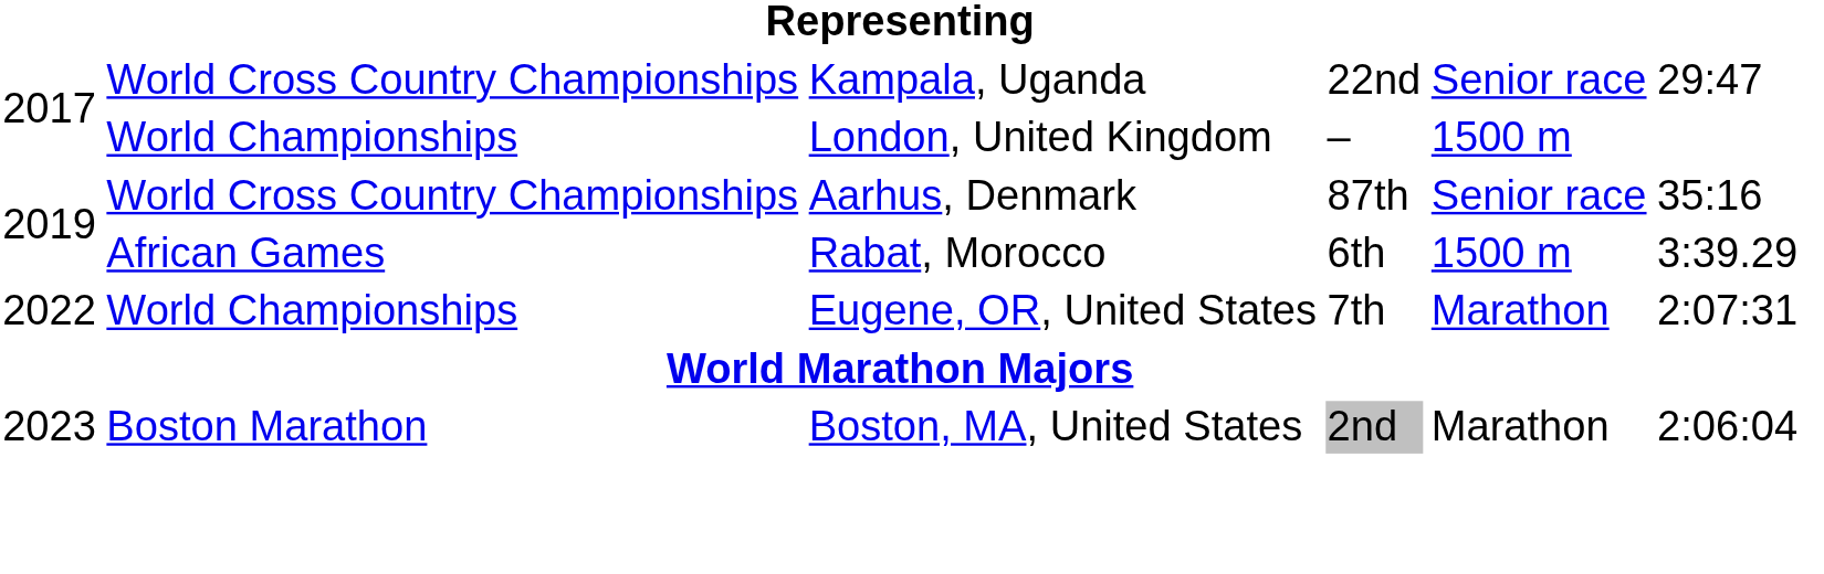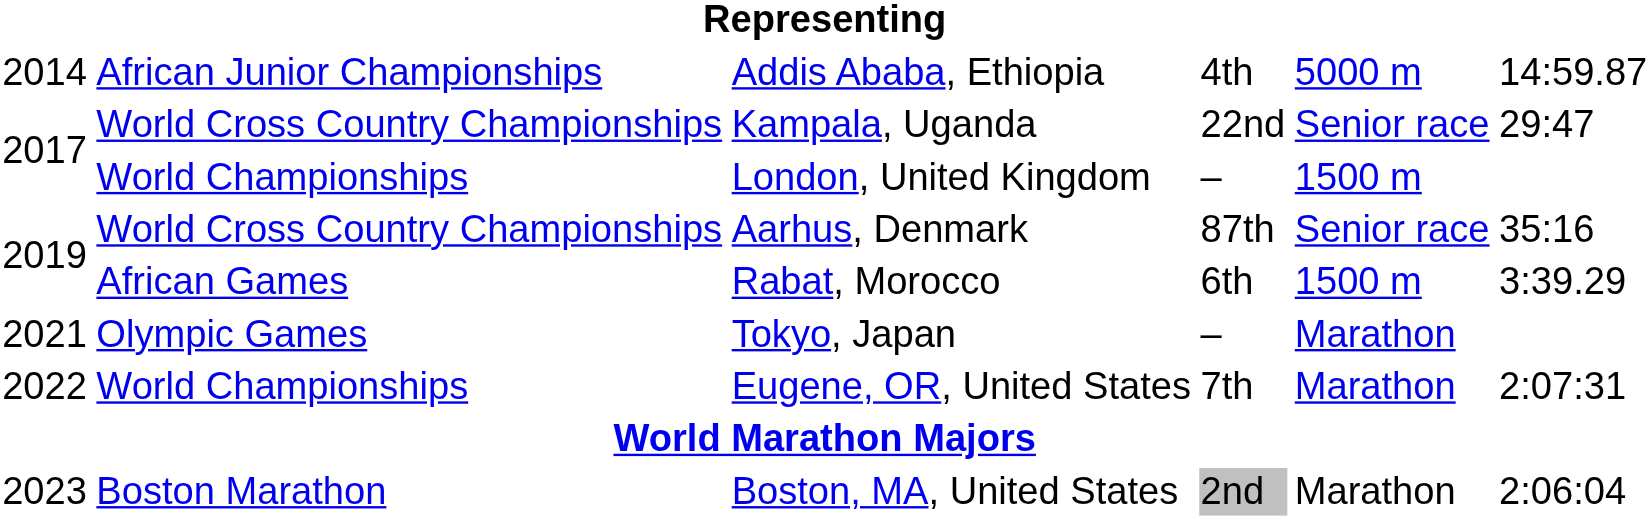 <table>
 <tr>
 <th colspan=6>Representing </th>
+</tr>
+<tr>
+<td>2014</td>
+<td><a href='#'>African Junior Championships</a></td>
+<td><a href='#'>Addis Ababa</a>, Ethiopia</td>
+<td>4th</td>
+<td><a href='#'>5000 m</a></td>
+<td>14:59.87</td>
 </tr>
 <tr>
 <td rowspan=2>2017</td>
 <td><a href='#'>World Cross Country Championships</a></td>
 <td><a href='#'>Kampala</a>, Uganda</td>
 <td>22nd</td>
 <td><a href='#'>Senior race</a></td>
 <td>29:47</td>
 </tr>
 <tr>
 <td><a href='#'>World Championships</a></td>
 <td><a href='#'>London</a>, United Kingdom</td>
 <td>–</td>
 <td><a href='#'>1500 m</a></td>
 <td></td>
 </tr>
 <tr>
 <td rowspan=2>2019</td>
 <td><a href='#'>World Cross Country Championships</a></td>
 <td><a href='#'>Aarhus</a>, Denmark</td>
 <td>87th</td>
 <td><a href='#'>Senior race</a></td>
 <td>35:16</td>
 </tr>
 <tr>
 <td><a href='#'>African Games</a></td>
 <td><a href='#'>Rabat</a>, Morocco</td>
 <td>6th</td>
 <td><a href='#'>1500 m</a></td>
 <td>3:39.29</td>
 </tr>
 <tr>
+<td>2021</td>
+<td><a href='#'>Olympic Games</a></td>
+<td><a href='#'>Tokyo</a>, Japan</td>
+<td>–</td>
+<td><a href='#'>Marathon</a></td>
+<td></td>
+</tr>
+<tr>
 <td>2022</td>
 <td><a href='#'>World Championships</a></td>
 <td><a href='#'>Eugene, OR</a>, United States</td>
 <td>7th</td>
 <td><a href='#'>Marathon</a></td>
 <td>2:07:31</td>
 </tr>
 <tr>
 <th colspan=6><a href='#'>World Marathon Majors</a></th>
 </tr>
 <tr>
 <td>2023</td>
 <td><a href='#'>Boston Marathon</a></td>
 <td><a href='#'>Boston, MA</a>, United States</td>
 <td bgcolor=silver>2nd</td>
 <td>Marathon</td>
 <td>2:06:04</td>
 </tr>
 </table>
